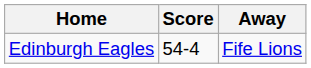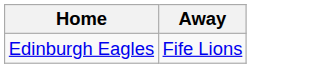 <table class="wikitable">
 <tr>
 <th>Home</th>
-<th>Score</th>
 <th>Away</th>
 </tr>
 <tr>
 <td><a href='#'>Edinburgh Eagles</a></td>
-<td>54-4</td>
 <td><a href='#'>Fife Lions</a></td>
 </tr>
 </table>
